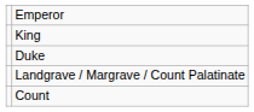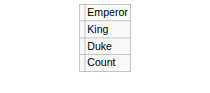 <table class="wikitable" style="margin-left: auto; margin-right: auto;">
 <tr>
 <td></td>
 <td>Emperor</td>
 </tr>
 <tr>
 <td></td>
 <td>King</td>
 </tr>
 <tr>
 <td></td>
 <td>Duke</td>
 </tr>
 <tr>
 <td></td>
-<td>Landgrave / Margrave / Count Palatinate</td>
-</tr>
-<tr>
-<td></td>
 <td>Count</td>
 </tr>
 </table>
